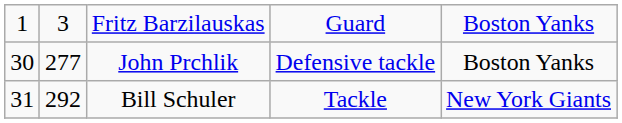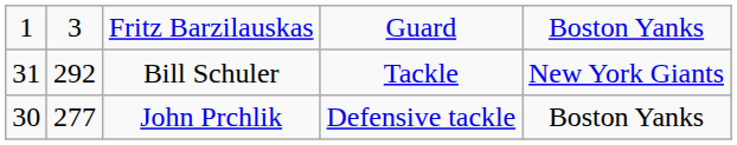 <table class="wikitable" style="text-align:center">
 <tr>
 <td>1</td>
 <td>3</td>
 <td><a href='#'>Fritz Barzilauskas</a></td>
 <td><a href='#'>Guard</a></td>
 <td><a href='#'>Boston Yanks</a></td>
 </tr>
 <tr>
+<td>31</td>
+<td>292</td>
+<td>Bill Schuler</td>
+<td><a href='#'>Tackle</a></td>
+<td><a href='#'>New York Giants</a></td>
+</tr>
+<tr>
 <td>30</td>
 <td>277</td>
 <td><a href='#'>John Prchlik</a></td>
 <td><a href='#'>Defensive tackle</a></td>
 <td>Boston Yanks</td>
 </tr>
-<tr>
-<td>31</td>
-<td>292</td>
-<td>Bill Schuler</td>
-<td><a href='#'>Tackle</a></td>
-<td><a href='#'>New York Giants</a></td>
-</tr>
 </table>
